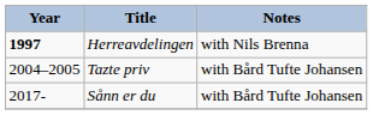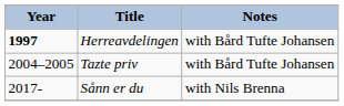 <table class="wikitable" style="font-size:90%;">
 <tr>
 <th style="background:#B0C4DE;">Year</th>
 <th style="background:#B0C4DE;">Title</th>
 <th style="background:#B0C4DE;">Notes</th>
 </tr>
 <tr>
 <td><strong>1997</strong></td>
 <td><em>Herreavdelingen</em></td>
-<td>with Nils Brenna</td>
+<td>with Bård Tufte Johansen</td>
 </tr>
 <tr>
 <td>2004–2005</td>
 <td><em>Tazte priv</em></td>
 <td>with Bård Tufte Johansen</td>
 </tr>
 <tr>
 <td>2017-</td>
 <td><em>Sånn er du</em></td>
-<td>with Bård Tufte Johansen</td>
+<td>with Nils Brenna</td>
 </tr>
 <tr>
 </tr>
 </table>
